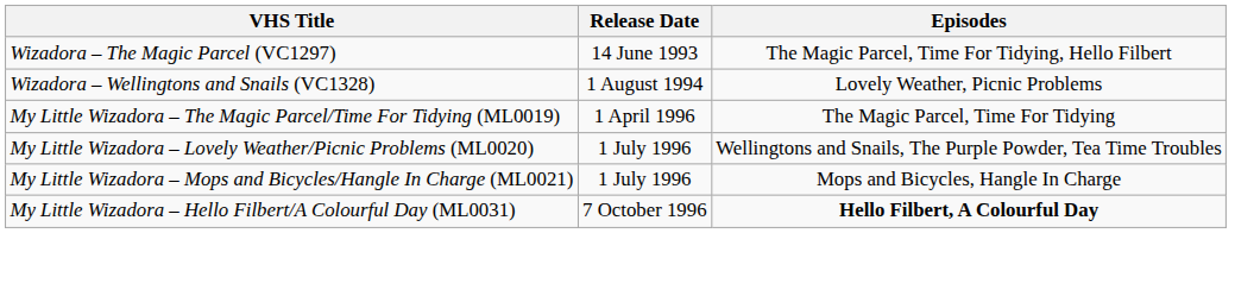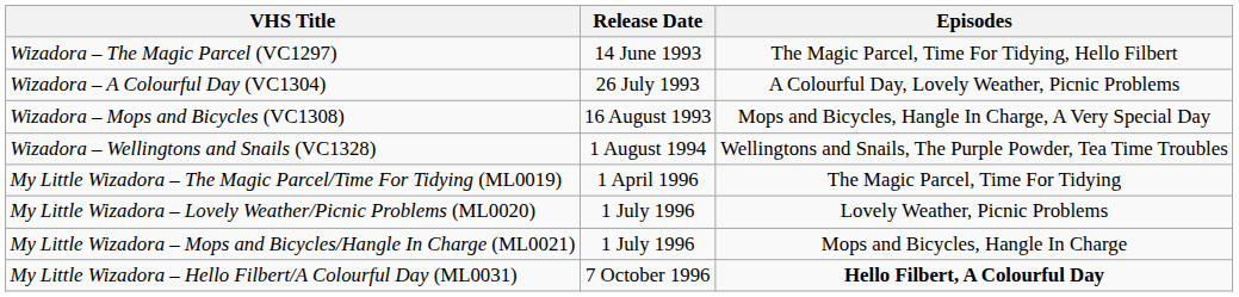 <table class="wikitable">
 <tr>
 <th>VHS Title</th>
 <th>Release Date</th>
 <th>Episodes</th>
 </tr>
 <tr>
 <td><em>Wizadora – The Magic Parcel</em> (VC1297)</td>
 <td align="center">14 June 1993</td>
 <td align="center">The Magic Parcel, Time For Tidying, Hello Filbert</td>
 </tr>
 <tr>
+<td><em>Wizadora – A Colourful Day</em> (VC1304)</td>
+<td align="center">26 July 1993</td>
+<td align="center">A Colourful Day, Lovely Weather, Picnic Problems</td>
+</tr>
+<tr>
+<td><em>Wizadora – Mops and Bicycles</em> (VC1308)</td>
+<td align="center">16 August 1993</td>
+<td align="center">Mops and Bicycles, Hangle In Charge, A Very Special Day</td>
+</tr>
+<tr>
 <td><em>Wizadora – Wellingtons and Snails</em> (VC1328)</td>
 <td align="center">1 August 1994</td>
-<td align="center">Lovely Weather, Picnic Problems</td>
+<td align="center">Wellingtons and Snails, The Purple Powder, Tea Time Troubles</td>
 </tr>
 <tr>
 <td><em>My Little Wizadora – The Magic Parcel/Time For Tidying</em> (ML0019)</td>
 <td align="center">1 April 1996</td>
 <td align="center">The Magic Parcel, Time For Tidying</td>
 </tr>
 <tr>
 <td><em>My Little Wizadora – Lovely Weather/Picnic Problems</em> (ML0020)</td>
 <td align="center">1 July 1996</td>
-<td align="center">Wellingtons and Snails, The Purple Powder, Tea Time Troubles</td>
+<td align="center">Lovely Weather, Picnic Problems</td>
 </tr>
 <tr>
 <td><em>My Little Wizadora – Mops and Bicycles/Hangle In Charge</em> (ML0021)</td>
 <td align="center">1 July 1996</td>
 <td align="center">Mops and Bicycles, Hangle In Charge</td>
 </tr>
 <tr>
 <td><em>My Little Wizadora – Hello Filbert/A Colourful Day</em> (ML0031)</td>
 <td align="center">7 October 1996</td>
 <td align="center"><strong>Hello Filbert, A Colourful Day</strong></td>
 </tr>
 </table>
